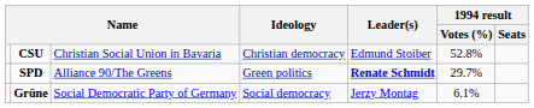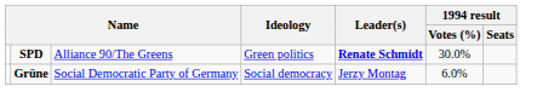 <table class="wikitable">
 <tr>
 <th rowspan=2 colspan=3>Name</th>
 <th rowspan=2>Ideology</th>
 <th rowspan=2>Leader(s)</th>
 <th colspan=2>1994 result</th>
 </tr>
 <tr>
 <th>Votes (%)</th>
 <th>Seats</th>
 </tr>
 <tr>
 <td bgcolor=></td>
-<td align=center><strong>CSU</strong></td>
-<td><a href='#'>Christian Social Union in Bavaria</a><br></td>
-<td><a href='#'>Christian democracy</a></td>
-<td><a href='#'>Edmund Stoiber</a></td>
-<td align=center>52.8%</td>
-<td></td>
-</tr>
-<tr>
-<td bgcolor=></td>
 <td align=center><strong>SPD</strong></td>
 <td><a href='#'>Alliance 90/The Greens</a><br></td>
 <td><a href='#'>Green politics</a></td>
 <td><strong><a href='#'>Renate Schmidt</a></strong></td>
-<td align=center>29.7%</td>
+<td align=center>30.0%</td>
 <td></td>
 </tr>
 <tr>
 <td bgcolor=></td>
 <td align=center><strong>Grüne</strong></td>
 <td><a href='#'>Social Democratic Party of Germany</a><br></td>
 <td><a href='#'>Social democracy</a></td>
 <td><a href='#'>Jerzy Montag</a></td>
-<td align=center>6.1%</td>
+<td align=center>6.0%</td>
 <td></td>
 </tr>
 </table>
